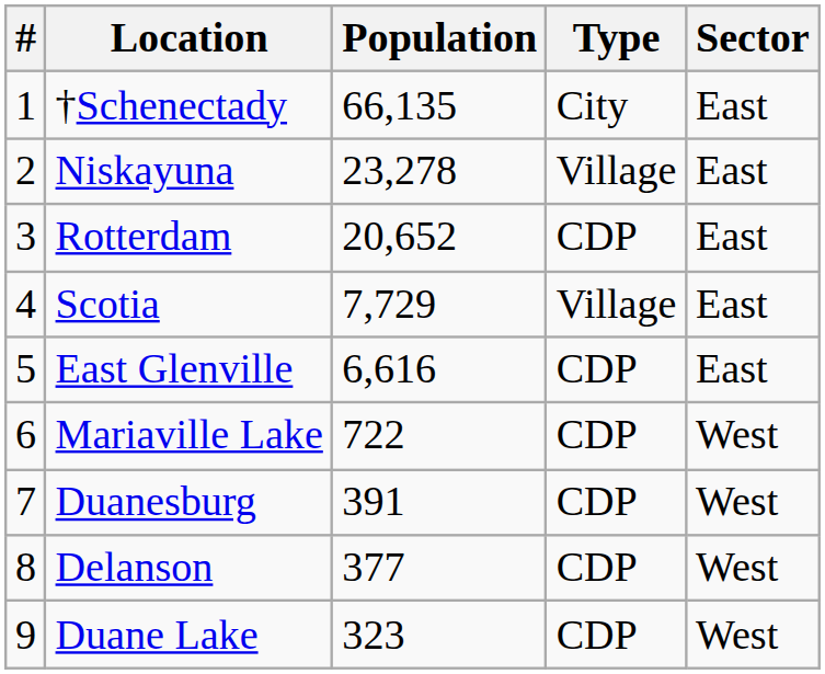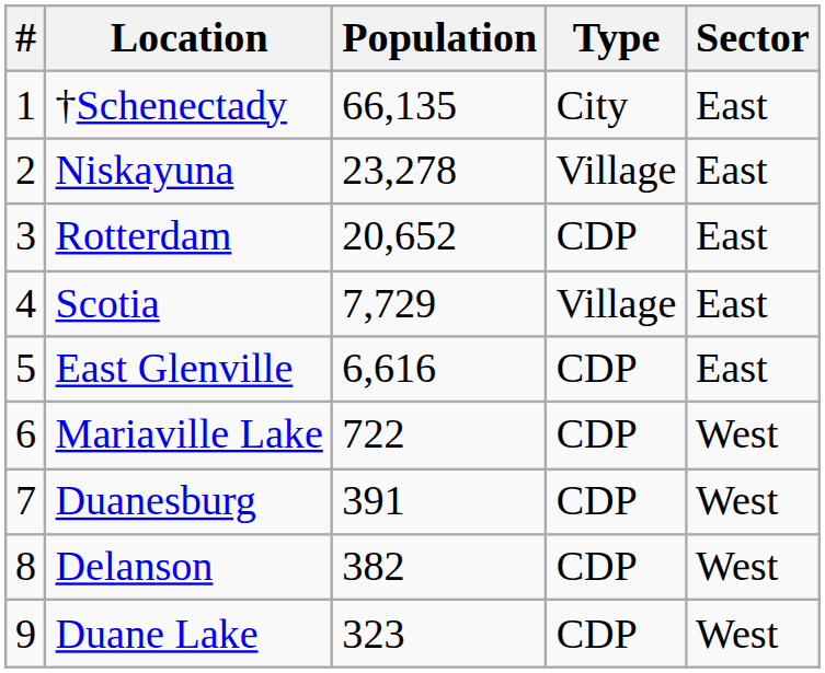 <table class="wikitable sortable">
 <tr>
 <th>#</th>
 <th>Location</th>
 <th>Population</th>
 <th>Type</th>
 <th>Sector</th>
 </tr>
 <tr>
 <td>1</td>
 <td>†<a href='#'>Schenectady</a></td>
 <td>66,135</td>
 <td>City</td>
 <td>East</td>
 </tr>
 <tr>
 <td>2</td>
 <td><a href='#'>Niskayuna</a></td>
 <td>23,278</td>
 <td>Village</td>
 <td>East</td>
 </tr>
 <tr>
 <td>3</td>
 <td><a href='#'>Rotterdam</a></td>
 <td>20,652</td>
 <td>CDP</td>
 <td>East</td>
 </tr>
 <tr>
 <td>4</td>
 <td><a href='#'>Scotia</a></td>
 <td>7,729</td>
 <td>Village</td>
 <td>East</td>
 </tr>
 <tr>
 <td>5</td>
 <td><a href='#'>East Glenville</a></td>
 <td>6,616</td>
 <td>CDP</td>
 <td>East</td>
 </tr>
 <tr>
 <td>6</td>
 <td><a href='#'>Mariaville Lake</a></td>
 <td>722</td>
 <td>CDP</td>
 <td>West</td>
 </tr>
 <tr>
 <td>7</td>
 <td><a href='#'>Duanesburg</a></td>
 <td>391</td>
 <td>CDP</td>
 <td>West</td>
 </tr>
 <tr>
 <td>8</td>
 <td><a href='#'>Delanson</a></td>
-<td>377</td>
+<td>382</td>
 <td>CDP</td>
 <td>West</td>
 </tr>
 <tr>
 <td>9</td>
 <td><a href='#'>Duane Lake</a></td>
 <td>323</td>
 <td>CDP</td>
 <td>West</td>
 </tr>
 </table>
